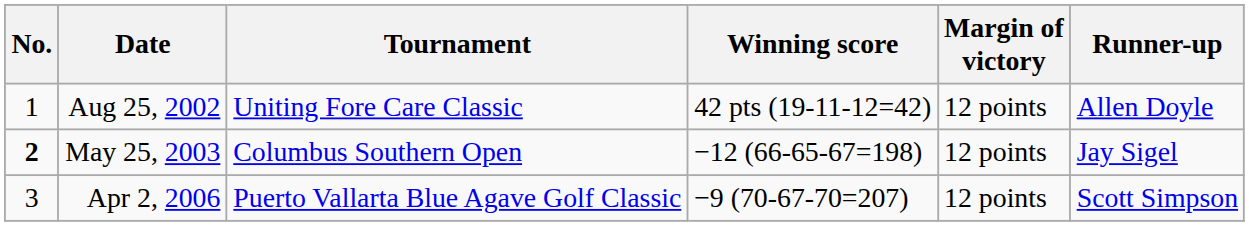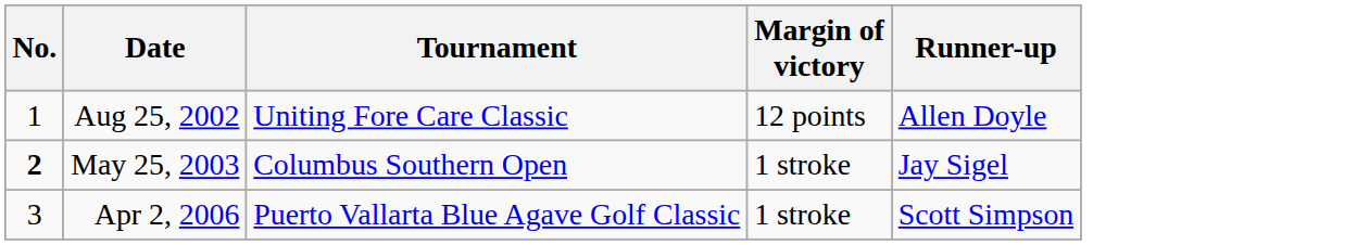 <table class="wikitable" style="font-size:95%;">
 <tr>
 <th>No.</th>
 <th>Date</th>
 <th>Tournament</th>
-<th>Winning score</th>
 <th>Margin of<br>victory</th>
 <th>Runner-up</th>
 </tr>
 <tr>
 <td align=center>1</td>
 <td align=right>Aug 25, <a href='#'>2002</a></td>
 <td><a href='#'>Uniting Fore Care Classic</a></td>
-<td>42 pts (19-11-12=42)</td>
 <td>12 points</td>
 <td> <a href='#'>Allen Doyle</a></td>
 </tr>
 <tr>
 <td align=center><strong>2</strong></td>
 <td align=right>May 25, <a href='#'>2003</a></td>
 <td><a href='#'>Columbus Southern Open</a></td>
-<td>−12 (66-65-67=198)</td>
-<td>12 points</td>
+<td>1 stroke</td>
 <td> <a href='#'>Jay Sigel</a></td>
 </tr>
 <tr>
 <td align=center>3</td>
 <td align=right>Apr 2, <a href='#'>2006</a></td>
 <td><a href='#'>Puerto Vallarta Blue Agave Golf Classic</a></td>
-<td>−9 (70-67-70=207)</td>
-<td>12 points</td>
+<td>1 stroke</td>
 <td> <a href='#'>Scott Simpson</a></td>
 </tr>
 </table>
